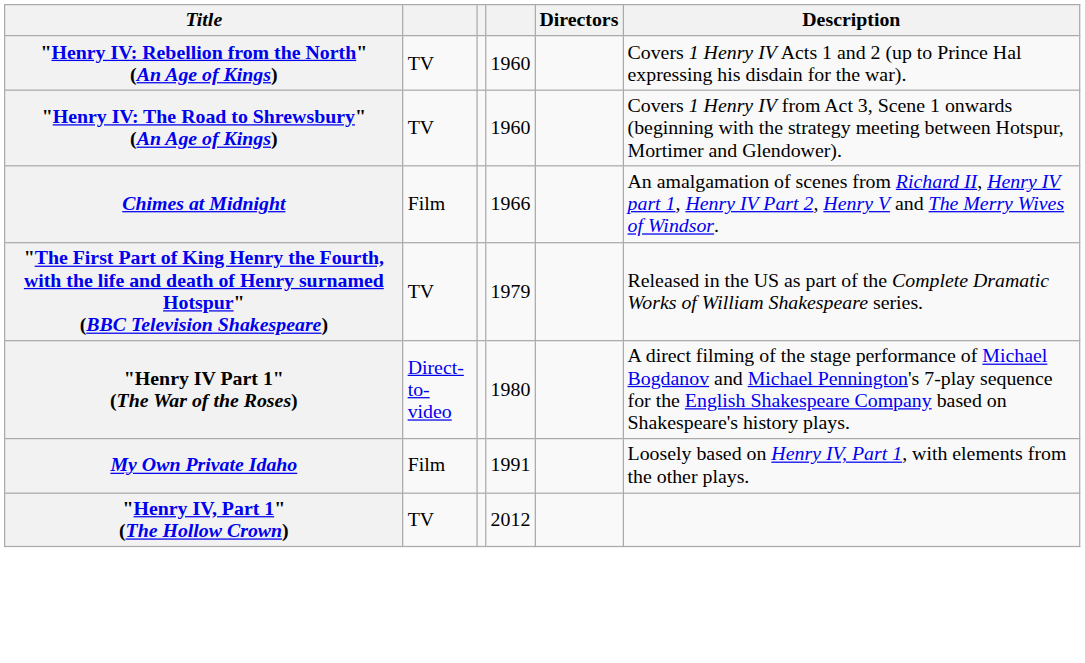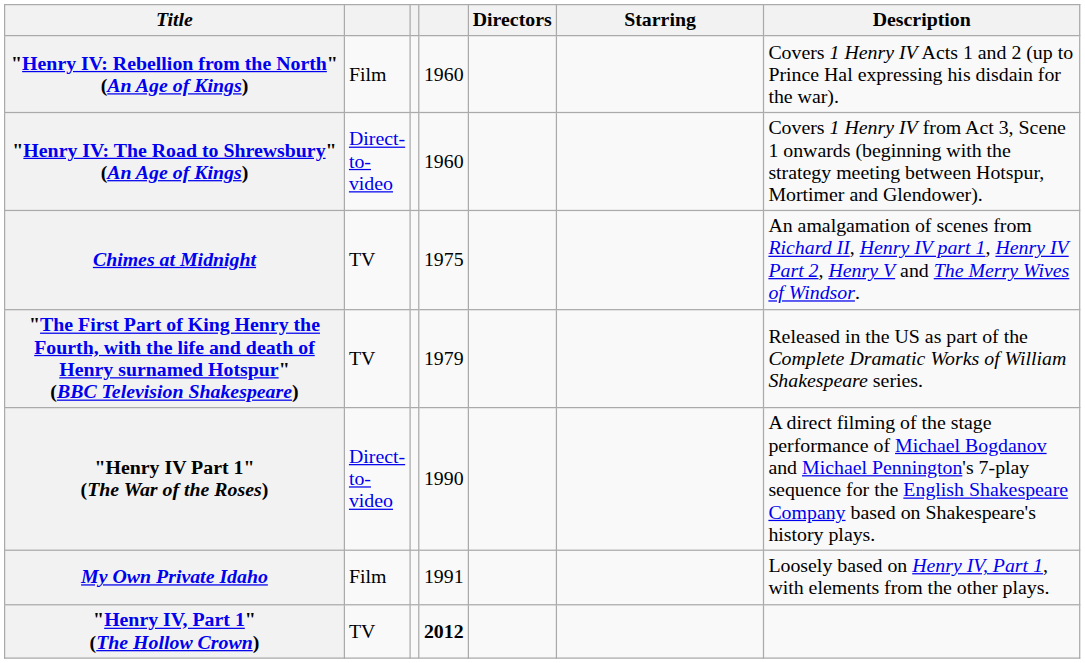 <table class="wikitable sortable">
 <tr>
 <th scope="col"><em>Title</em></th>
 <th scope="col"></th>
 <th scope="col"></th>
 <th scope="col"></th>
 <th scope="col" class="unsortable">Directors</th>
+<th scope="col" class="unsortable" style="min-width: 10em">Starring</th>
 <th scope="col" class="unsortable" style="min-width: 15em">Description</th>
 </tr>
 <tr>
 <th scope="row" style="white-space: nowrap">"<a href='#'>Henry IV: Rebellion from the North</a>"<br>(<em><a href='#'>An Age of Kings</a></em>)</th>
-<td>TV</td>
+<td>Film</td>
 <td></td>
 <td>1960</td>
+<td></td>
 <td></td>
 <td>Covers <em>1 Henry IV</em> Acts 1 and 2 (up to Prince Hal expressing his disdain for the war).</td>
 </tr>
 <tr>
 <th scope="row" style="white-space: nowrap">"<a href='#'>Henry IV: The Road to Shrewsbury</a>"<br>(<em><a href='#'>An Age of Kings</a></em>)</th>
-<td>TV</td>
+<td><a href='#'>Direct-to-video</a></td>
 <td></td>
 <td>1960</td>
+<td></td>
 <td></td>
 <td>Covers <em>1 Henry IV</em> from Act 3, Scene 1 onwards (beginning with the strategy meeting between Hotspur, Mortimer and Glendower).</td>
 </tr>
 <tr>
 <th scope="row" style="white-space: nowrap"><em><a href='#'>Chimes at Midnight</a></em></th>
-<td>Film</td>
+<td>TV</td>
 <td></td>
-<td>1966</td>
+<td>1975</td>
+<td></td>
 <td></td>
 <td>An amalgamation of scenes from <a href='#'><em>Richard II</em></a>, <em><a href='#'>Henry IV part 1</a></em>, <em><a href='#'>Henry IV Part 2</a></em>, <em><a href='#'>Henry V</a></em> and <em><a href='#'>The Merry Wives of Windsor</a></em>.</td>
 </tr>
 <tr>
 <th scope="row" style="white-space: normal">"<a href='#'>The First Part of King Henry the Fourth, with the life and death of Henry surnamed Hotspur</a>"<br>(<em><a href='#'>BBC Television Shakespeare</a></em>)</th>
 <td>TV</td>
 <td></td>
 <td>1979</td>
 <td></td>
+<td></td>
 <td>Released in the US as part of the <em>Complete Dramatic Works of William Shakespeare</em> series.</td>
 </tr>
 <tr>
 <th scope="row" style="white-space: nowrap">"Henry IV Part 1"<br>(<em>The War of the Roses</em>)</th>
 <td><a href='#'>Direct-to-video</a></td>
 <td></td>
-<td>1980</td>
+<td>1990</td>
+<td></td>
 <td></td>
 <td>A direct filming of the stage performance of <a href='#'>Michael Bogdanov</a> and <a href='#'>Michael Pennington</a>'s 7-play sequence for the <a href='#'>English Shakespeare Company</a> based on Shakespeare's history plays.</td>
 </tr>
 <tr>
 <th scope="row" style="white-space: nowrap"><em><a href='#'>My Own Private Idaho</a></em></th>
 <td>Film</td>
 <td></td>
 <td>1991</td>
 <td></td>
+<td></td>
 <td>Loosely based on <em><a href='#'>Henry IV, Part 1</a></em>, with elements from the other plays.</td>
 </tr>
 <tr>
 <th scope="row" style="white-space: nowrap">"<a href='#'>Henry IV, Part 1</a>"<br>(<em><a href='#'>The Hollow Crown</a></em>)</th>
 <td>TV</td>
 <td></td>
-<td>2012</td>
+<td><strong>2012</strong></td>
+<td></td>
 <td></td>
 <td></td>
 </tr>
 </table>
